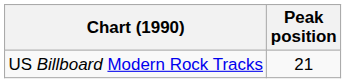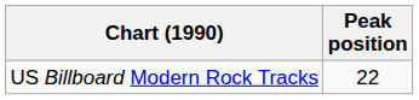 <table class="wikitable">
 <tr>
 <th>Chart (1990)</th>
 <th>Peak<br>position</th>
 </tr>
 <tr>
 <td>US <em>Billboard</em> <a href='#'>Modern Rock Tracks</a></td>
-<td style="text-align:center;">21</td>
+<td style="text-align:center;">22</td>
 </tr>
 </table>
